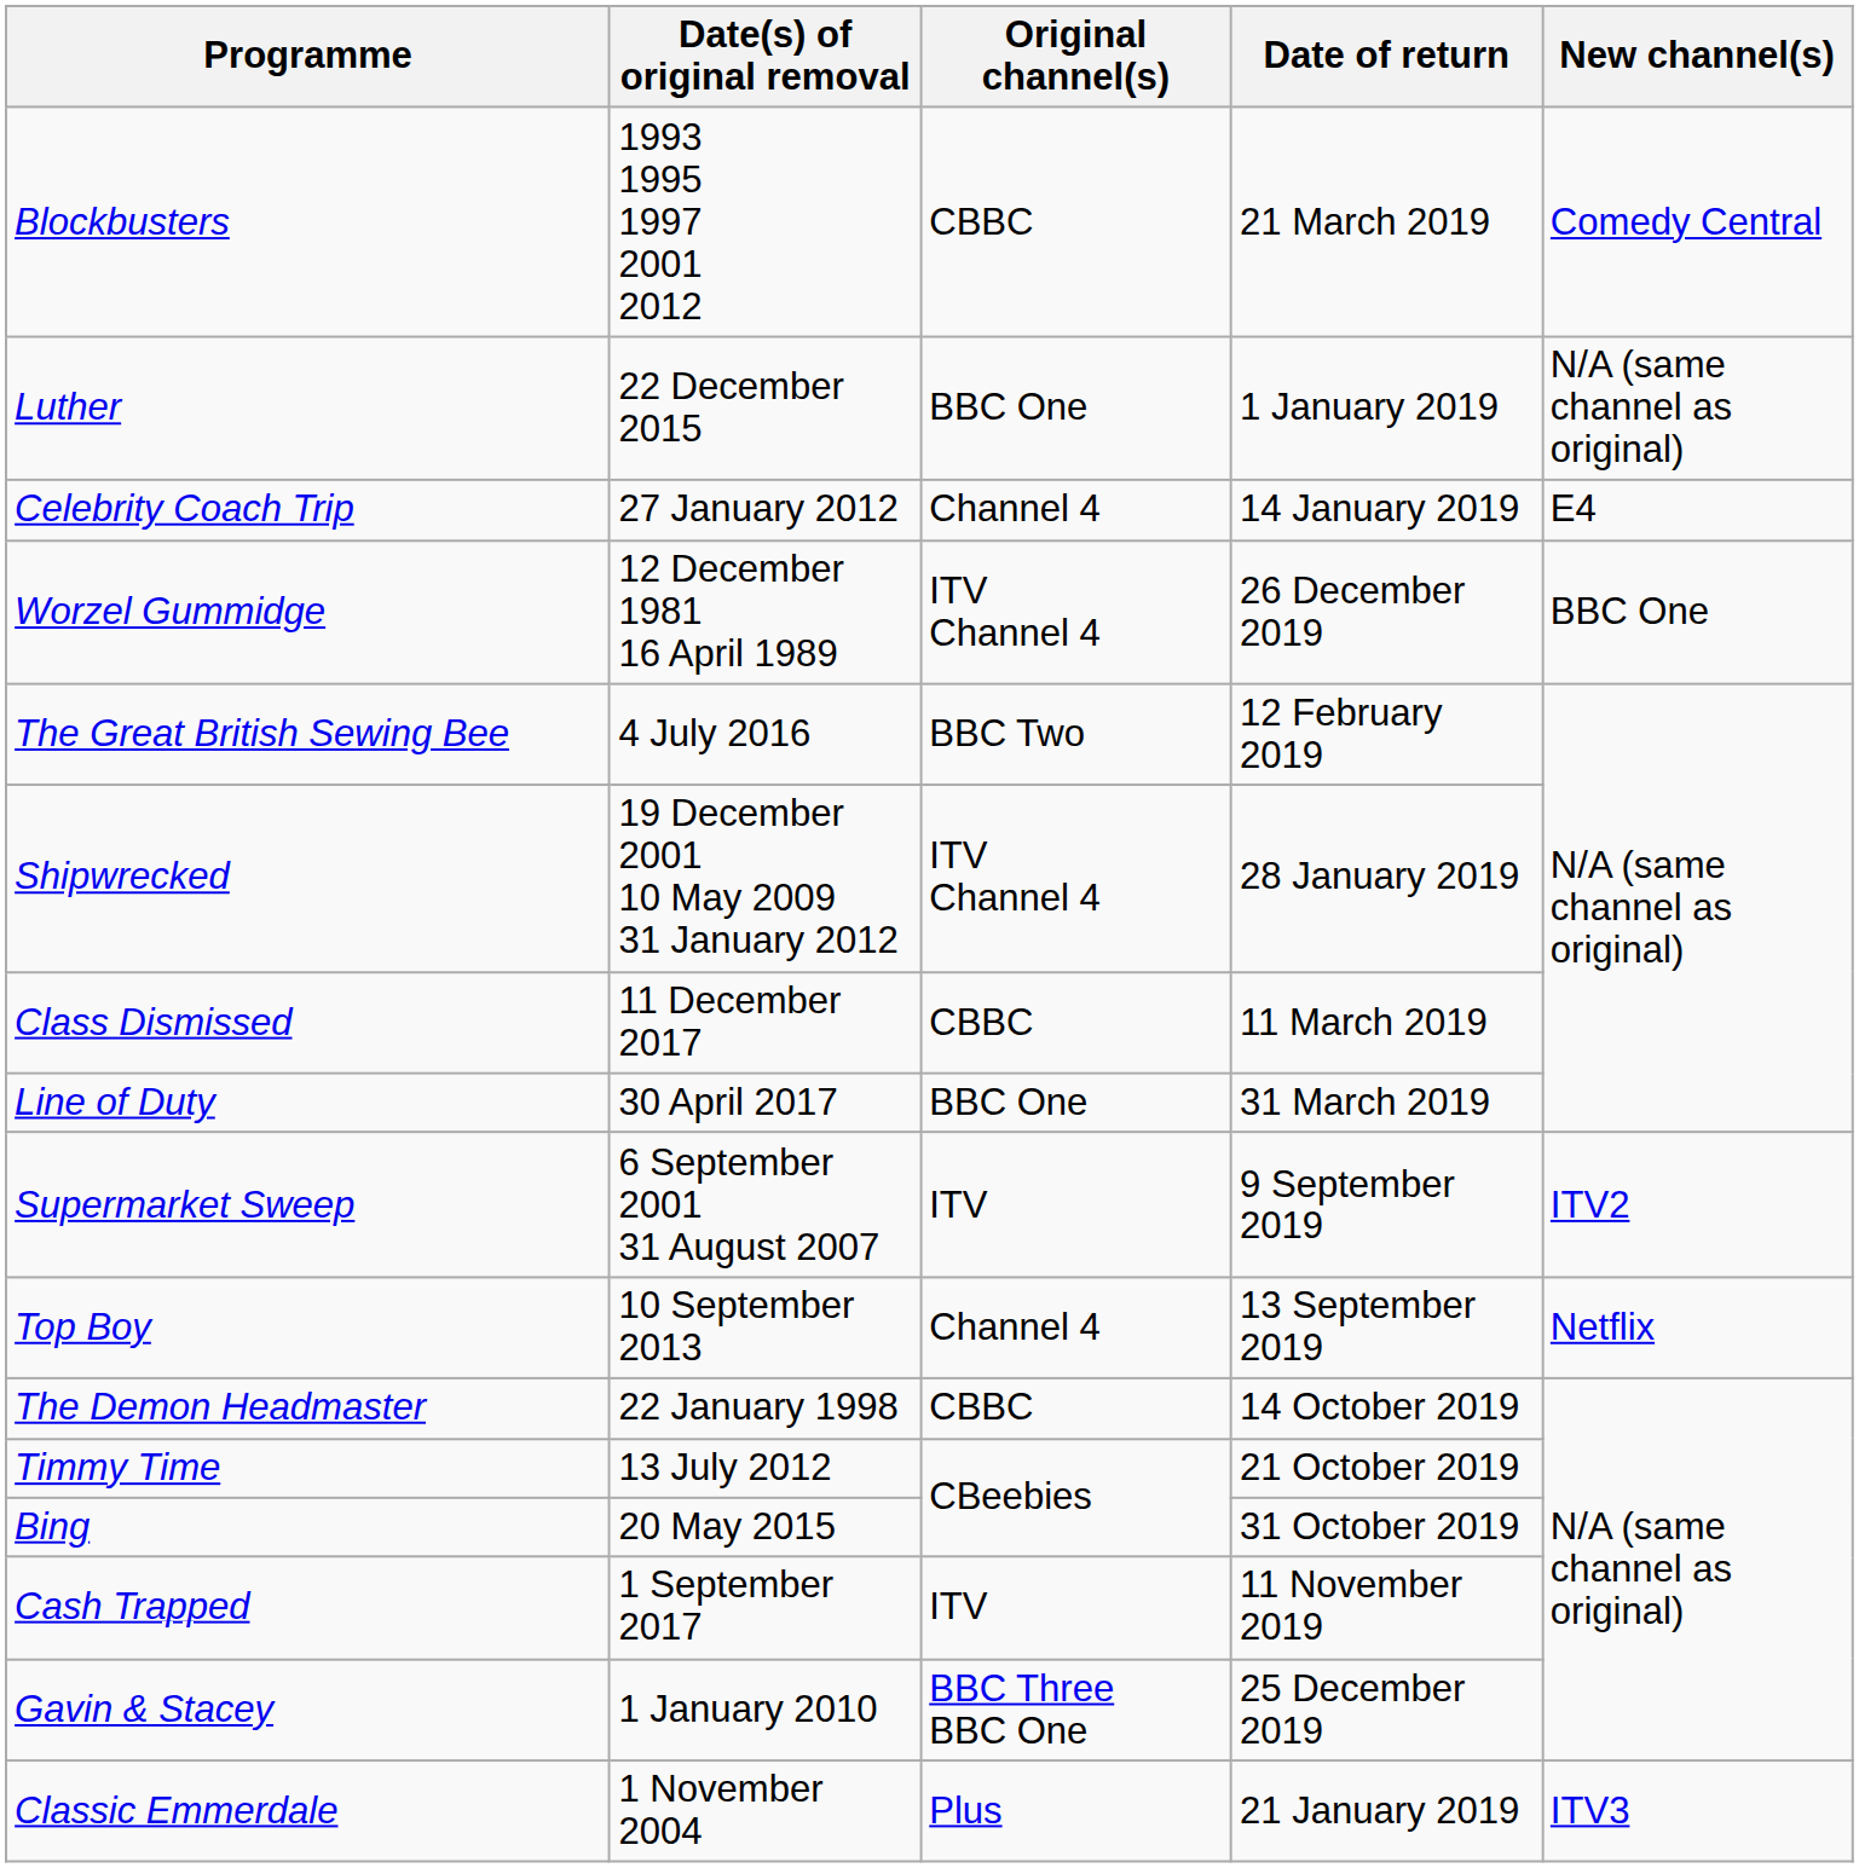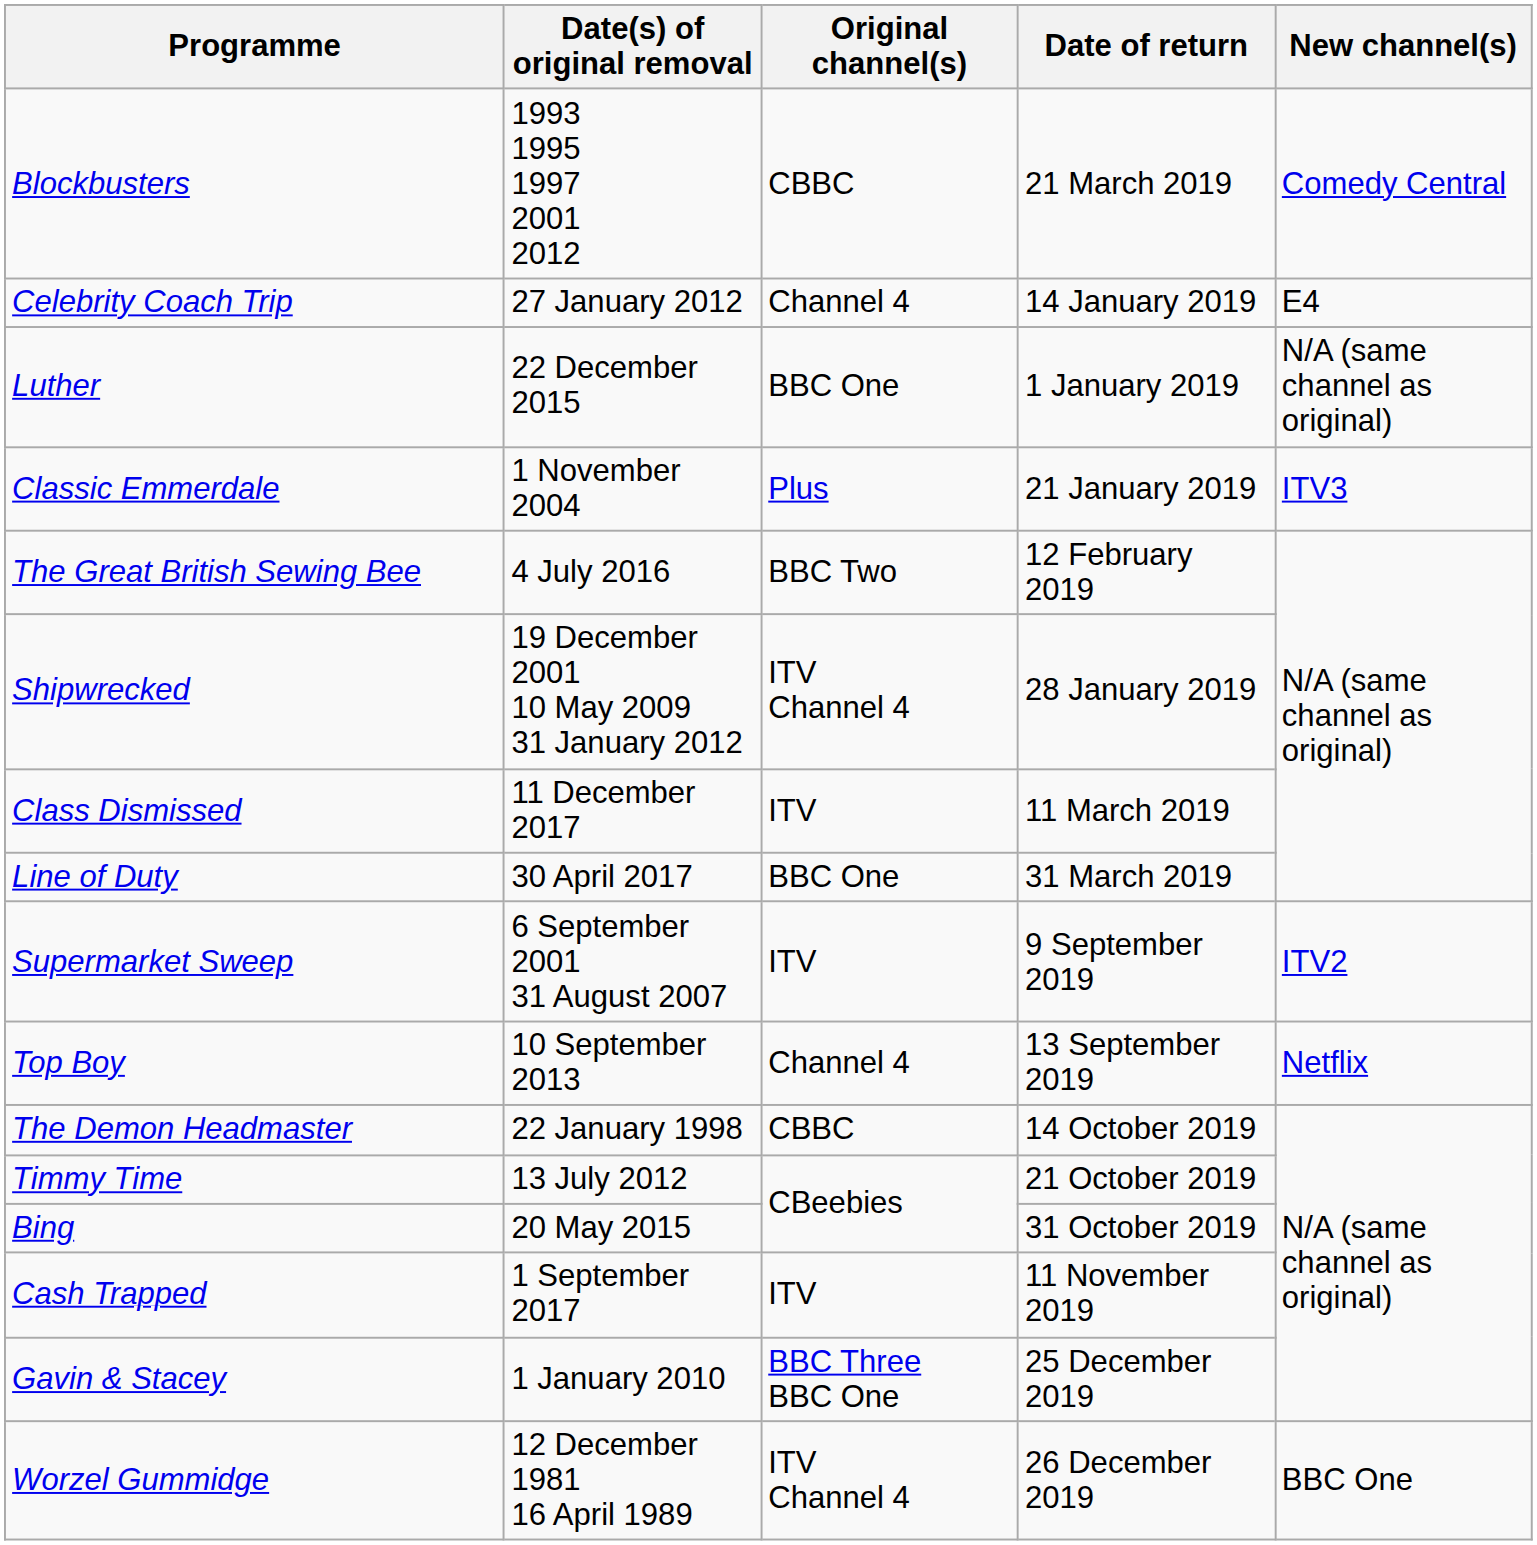 <table class="wikitable">
 <tr>
 <th width=250>Programme</th>
 <th width=125>Date(s) of original removal</th>
 <th width=125>Original channel(s)</th>
 <th width=125>Date of return</th>
 <th width=125>New channel(s)</th>
 </tr>
 <tr>
 <td width=250><em><a href='#'>Blockbusters</a></em></td>
 <td width=125>1993<br>1995<br>1997<br>2001<br>2012</td>
 <td>CBBC</td>
 <td width=125>21 March 2019</td>
 <td width=125><a href='#'>Comedy Central</a></td>
 </tr>
 <tr>
+<td width=250><em><a href='#'>Celebrity Coach Trip</a></em></td>
+<td width=125>27 January 2012</td>
+<td width=125>Channel 4</td>
+<td width=125>14 January 2019</td>
+<td width=125>E4</td>
+</tr>
+<tr>
 <td width=250><em><a href='#'>Luther</a></em></td>
 <td width=125>22 December 2015</td>
 <td width=125>BBC One</td>
 <td width=125>1 January 2019</td>
 <td width=125>N/A (same channel as original)</td>
 </tr>
 <tr>
-<td width=250><em><a href='#'>Celebrity Coach Trip</a></em></td>
-<td width=125>27 January 2012</td>
-<td width=125>Channel 4</td>
-<td width=125>14 January 2019</td>
-<td width=125>E4</td>
-</tr>
-<tr>
-<td><em><a href='#'>Worzel Gummidge</a></em></td>
-<td>12 December 1981<br>16 April 1989</td>
-<td>ITV<br>Channel 4</td>
-<td>26 December 2019</td>
-<td>BBC One</td>
+<td><em><a href='#'>Classic Emmerdale</a></em></td>
+<td>1 November 2004</td>
+<td><a href='#'>Plus</a></td>
+<td>21 January 2019</td>
+<td><a href='#'>ITV3</a></td>
 </tr>
 <tr>
 <td><em><a href='#'>The Great British Sewing Bee</a></em></td>
 <td>4 July 2016</td>
 <td>BBC Two</td>
 <td>12 February 2019</td>
 <td style="width:125px;" rowspan="4">N/A (same channel as original)</td>
 </tr>
 <tr>
 <td><em><a href='#'>Shipwrecked</a></em></td>
 <td>19 December 2001<br>10 May 2009<br>31 January 2012</td>
 <td>ITV<br>Channel 4</td>
 <td>28 January 2019</td>
 </tr>
 <tr>
 <td><em><a href='#'>Class Dismissed</a></em></td>
 <td>11 December 2017</td>
-<td>CBBC</td>
+<td>ITV</td>
 <td>11 March 2019</td>
 </tr>
 <tr>
 <td><em><a href='#'>Line of Duty</a></em></td>
 <td>30 April 2017</td>
 <td>BBC One</td>
 <td>31 March 2019</td>
 </tr>
 <tr>
 <td><em><a href='#'>Supermarket Sweep</a></em></td>
 <td>6 September 2001<br>31 August 2007</td>
 <td>ITV</td>
 <td>9 September 2019</td>
 <td><a href='#'>ITV2</a></td>
 </tr>
 <tr>
 <td><em><a href='#'>Top Boy</a></em></td>
 <td>10 September 2013</td>
 <td>Channel 4</td>
 <td>13 September 2019</td>
 <td><a href='#'>Netflix</a></td>
 </tr>
 <tr>
 <td><em><a href='#'>The Demon Headmaster</a></em></td>
 <td width=125>22 January 1998</td>
 <td style="width:125px;">CBBC</td>
 <td width=125>14 October 2019</td>
 <td style="width:125px;" rowspan="5">N/A (same channel as original)</td>
 </tr>
 <tr>
 <td><em><a href='#'>Timmy Time</a></em></td>
 <td width=125>13 July 2012</td>
 <td style="width:125px;" rowspan="2">CBeebies</td>
 <td width=125>21 October 2019</td>
 </tr>
 <tr>
 <td><em><a href='#'>Bing</a></em></td>
 <td>20 May 2015</td>
 <td>31 October 2019</td>
 </tr>
 <tr>
 <td><em><a href='#'>Cash Trapped</a></em></td>
 <td>1 September 2017</td>
 <td>ITV</td>
 <td>11 November 2019</td>
 </tr>
 <tr>
 <td><em><a href='#'>Gavin & Stacey</a></em></td>
 <td>1 January 2010</td>
 <td><a href='#'>BBC Three</a><br>BBC One</td>
 <td>25 December 2019</td>
 </tr>
 <tr>
-<td><em><a href='#'>Classic Emmerdale</a></em></td>
-<td>1 November 2004</td>
-<td><a href='#'>Plus</a></td>
-<td>21 January 2019</td>
-<td><a href='#'>ITV3</a></td>
+<td><em><a href='#'>Worzel Gummidge</a></em></td>
+<td>12 December 1981<br>16 April 1989</td>
+<td>ITV<br>Channel 4</td>
+<td>26 December 2019</td>
+<td>BBC One</td>
 </tr>
 </table>
